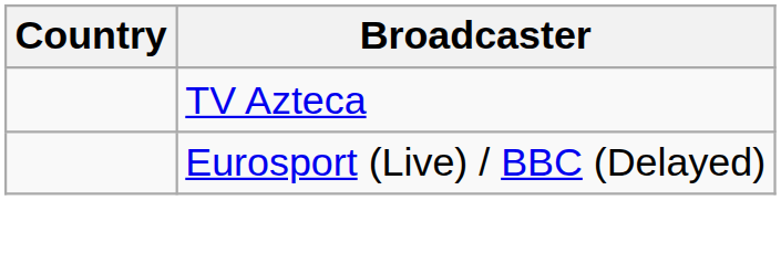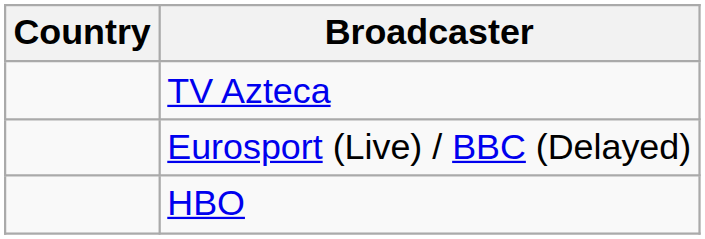 <table class="wikitable">
 <tr>
 <th align=center>Country</th>
 <th align=center>Broadcaster</th>
 </tr>
 <tr>
 <td></td>
 <td><a href='#'>TV Azteca</a></td>
 </tr>
 <tr>
 <td></td>
 <td><a href='#'>Eurosport</a> (Live) / <a href='#'>BBC</a> (Delayed)</td>
 </tr>
+<tr>
+<td></td>
+<td><a href='#'>HBO</a></td>
+</tr>
 </table>
